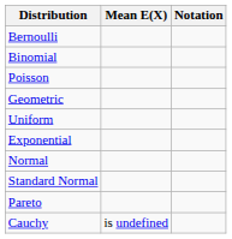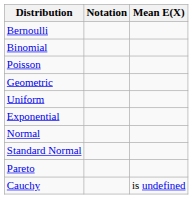 <table class="wikitable">
 <tr>
 <th>Distribution</th>
+<th>Notation</th>
 <th>Mean E(X)</th>
-<th>Notation</th>
 </tr>
 <tr>
 <td><a href='#'>Bernoulli</a></td>
 <td></td>
 <td></td>
 </tr>
 <tr>
 <td><a href='#'>Binomial</a></td>
 <td></td>
 <td></td>
 </tr>
 <tr>
 <td><a href='#'>Poisson</a></td>
 <td></td>
 <td></td>
 </tr>
 <tr>
 <td><a href='#'>Geometric</a></td>
 <td></td>
 <td></td>
 </tr>
 <tr>
 <td><a href='#'>Uniform</a></td>
 <td></td>
 <td></td>
 </tr>
 <tr>
 <td><a href='#'>Exponential</a></td>
 <td></td>
 <td></td>
 </tr>
 <tr>
 <td><a href='#'>Normal</a></td>
 <td></td>
 <td></td>
 </tr>
 <tr>
 <td><a href='#'>Standard Normal</a></td>
 <td></td>
 <td></td>
 </tr>
 <tr>
 <td><a href='#'>Pareto</a></td>
 <td></td>
 <td></td>
 </tr>
 <tr>
 <td><a href='#'>Cauchy</a></td>
+<td></td>
 <td> is <a href='#'>undefined</a></td>
-<td></td>
 </tr>
 </table>
